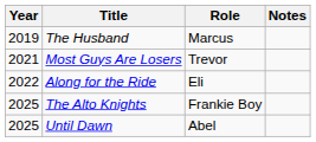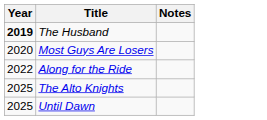 <table class="wikitable sortable">
 <tr>
 <th>Year</th>
 <th>Title</th>
-<th>Role</th>
 <th>Notes</th>
 </tr>
 <tr>
-<td>2019</td>
+<td><strong>2019</strong></td>
 <td><em>The Husband</em></td>
-<td>Marcus</td>
 <td></td>
 </tr>
 <tr>
-<td>2021</td>
+<td>2020</td>
 <td><em><a href='#'>Most Guys Are Losers</a></em></td>
-<td>Trevor</td>
 <td></td>
 </tr>
 <tr>
 <td>2022</td>
 <td><em><a href='#'>Along for the Ride</a></em></td>
-<td>Eli</td>
 <td></td>
 </tr>
 <tr>
 <td>2025</td>
 <td><em><a href='#'>The Alto Knights</a></em></td>
-<td>Frankie Boy</td>
 <td></td>
 </tr>
 <tr>
 <td>2025</td>
 <td><em><a href='#'>Until Dawn</a></em></td>
-<td>Abel</td>
 <td></td>
 </tr>
 </table>
